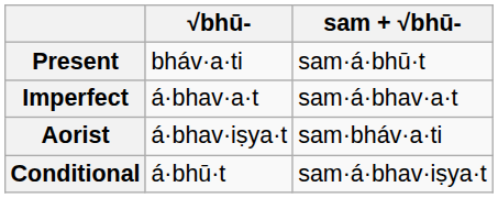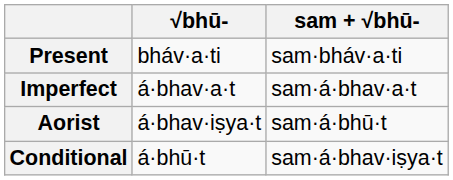 <table class="wikitable">
 <tr>
 <th></th>
 <th>√bhū-</th>
 <th>sam + √bhū-</th>
 </tr>
 <tr>
 <th>Present</th>
 <td>bháv·a·ti</td>
-<td>sam·á·bhū·t</td>
+<td>sam·bháv·a·ti</td>
 </tr>
 <tr>
 <th>Imperfect</th>
 <td>á·bhav·a·t</td>
 <td>sam·á·bhav·a·t</td>
 </tr>
 <tr>
 <th>Aorist</th>
 <td>á·bhav·iṣya·t</td>
-<td>sam·bháv·a·ti</td>
+<td>sam·á·bhū·t</td>
 </tr>
 <tr>
 <th>Conditional</th>
 <td>á·bhū·t</td>
 <td>sam·á·bhav·iṣya·t</td>
 </tr>
 </table>
